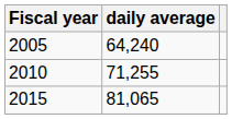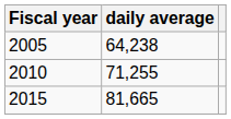 <table class="wikitable">
 <tr>
 <th>Fiscal year</th>
 <th>daily average</th>
 <th></th>
 </tr>
 <tr>
 <td>2005</td>
-<td>64,240</td>
+<td>64,238</td>
 <td></td>
 </tr>
 <tr>
 <td>2010</td>
 <td>71,255</td>
 <td></td>
 </tr>
 <tr>
 <td>2015</td>
-<td>81,065</td>
+<td>81,665</td>
 <td></td>
 </tr>
 <tr>
 </tr>
 </table>
